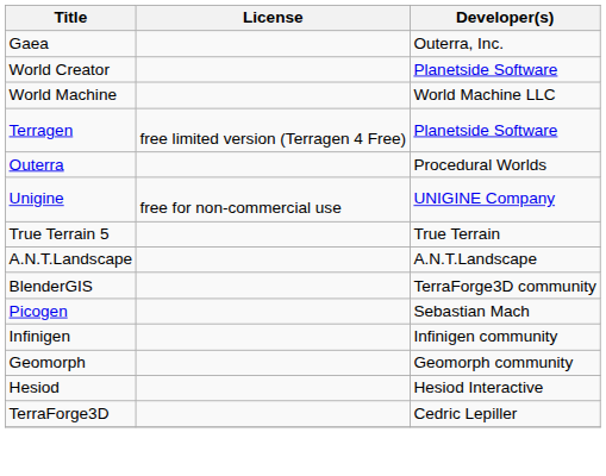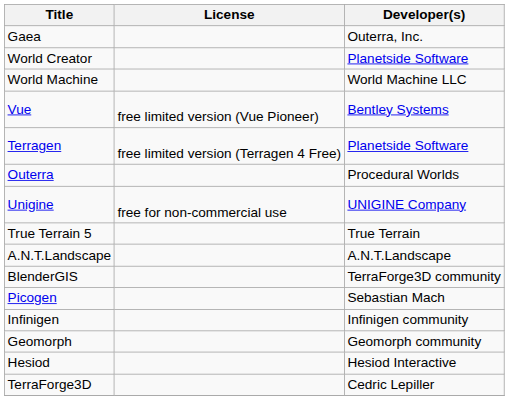 <table class="wikitable sortable">
 <tr>
 <th>Title</th>
 <th>License</th>
 <th>Developer(s)</th>
 </tr>
 <tr>
 <td>Gaea</td>
 <td></td>
 <td>Outerra, Inc.</td>
 </tr>
 <tr>
 <td>World Creator</td>
 <td></td>
 <td><a href='#'>Planetside Software</a></td>
 </tr>
 <tr>
 <td>World Machine</td>
 <td></td>
 <td>World Machine LLC</td>
+</tr>
+<tr>
+<td><a href='#'>Vue</a></td>
+<td> <br> free limited version (Vue Pioneer)</td>
+<td><a href='#'>Bentley Systems</a></td>
 </tr>
 <tr>
 <td><a href='#'>Terragen</a></td>
 <td> <br> free limited version (Terragen 4 Free)</td>
 <td><a href='#'>Planetside Software</a></td>
 </tr>
 <tr>
 <td><a href='#'>Outerra</a></td>
 <td></td>
 <td>Procedural Worlds</td>
 </tr>
 <tr>
 <td><a href='#'>Unigine</a></td>
 <td> <br> free for non-commercial use</td>
 <td><a href='#'>UNIGINE Company</a></td>
 </tr>
 <tr>
 <td>True Terrain 5</td>
 <td></td>
 <td>True Terrain</td>
 </tr>
 <tr>
 <td>A.N.T.Landscape</td>
 <td></td>
 <td>A.N.T.Landscape </td>
 </tr>
 <tr>
 <td>BlenderGIS</td>
 <td></td>
 <td>TerraForge3D community</td>
 </tr>
 <tr>
 <td><a href='#'>Picogen</a></td>
 <td></td>
 <td>Sebastian Mach</td>
 </tr>
 <tr>
 <td>Infinigen</td>
 <td></td>
 <td>Infinigen community</td>
 </tr>
 <tr>
 <td>Geomorph</td>
 <td></td>
 <td>Geomorph community</td>
 </tr>
 <tr>
 <td>Hesiod</td>
 <td></td>
 <td>Hesiod Interactive</td>
 </tr>
 <tr>
 <td>TerraForge3D</td>
 <td></td>
 <td>Cedric Lepiller</td>
 </tr>
 <tr>
 </tr>
 </table>
